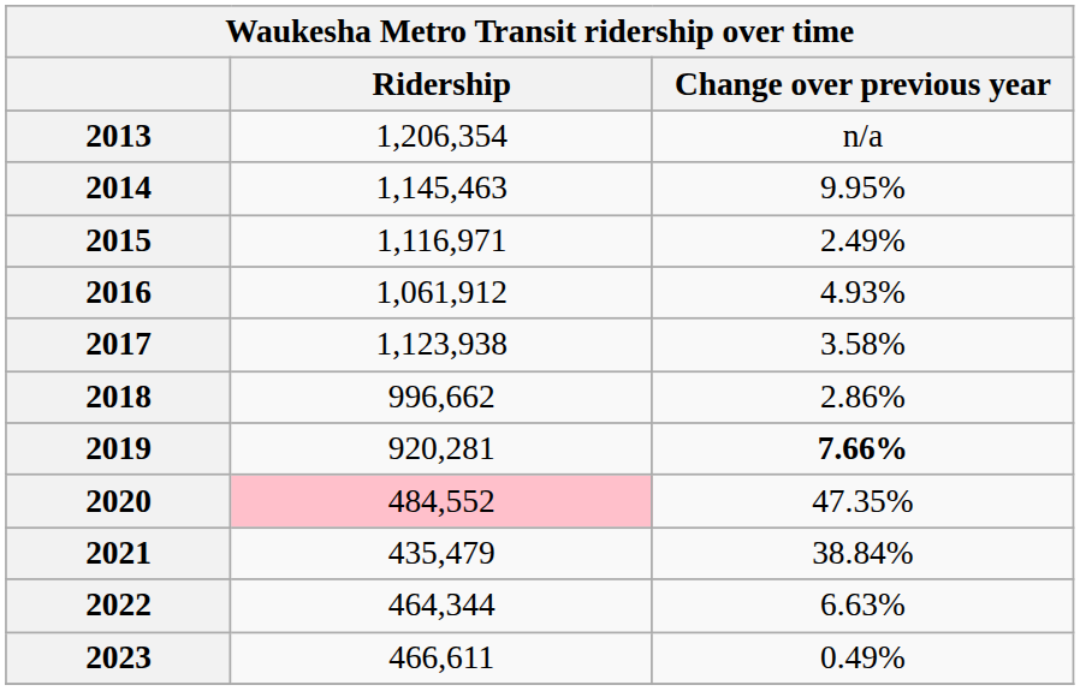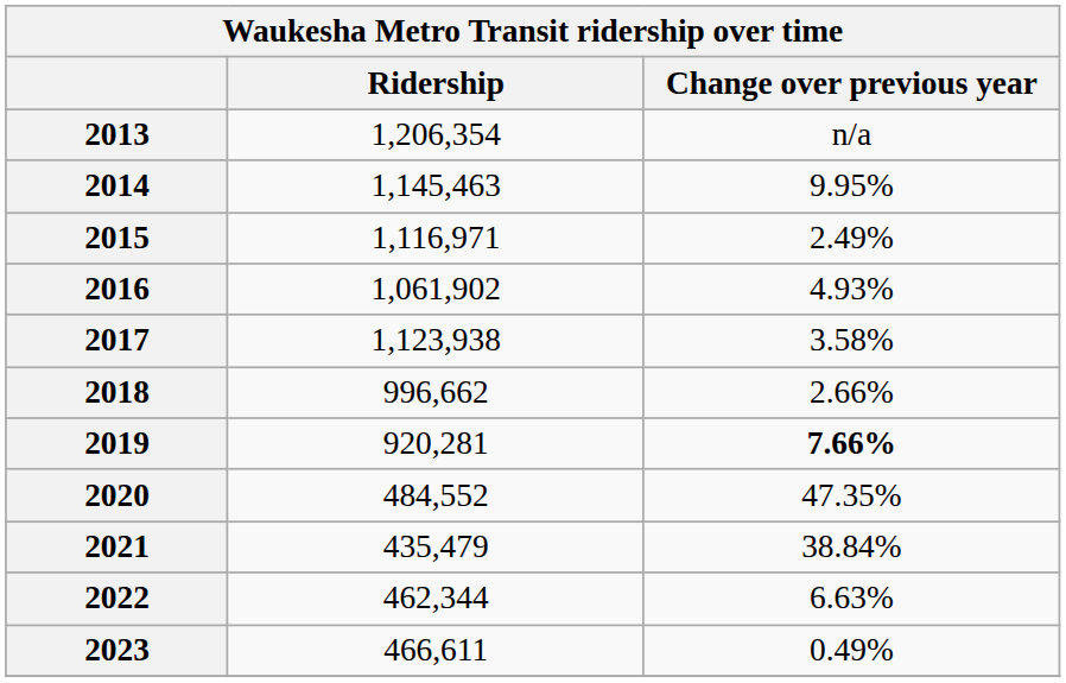 <table class="wikitable mw-collapsible mw-collapsed" style="text-align:center; width:520px; margin:auto;">
 <tr>
 <th colspan=3>Waukesha Metro Transit ridership over time</th>
 </tr>
 <tr>
 <th style="width:50px"></th>
 <th style="width:100px">Ridership</th>
 <th style="width:100px">Change over previous year</th>
 </tr>
 <tr>
 <th>2013</th>
 <td>1,206,354</td>
 <td>n/a</td>
 </tr>
 <tr>
 <th>2014</th>
 <td>1,145,463</td>
 <td>9.95%</td>
 </tr>
 <tr>
 <th>2015</th>
 <td>1,116,971</td>
 <td>2.49%</td>
 </tr>
 <tr>
 <th>2016</th>
-<td>1,061,912</td>
+<td>1,061,902</td>
 <td>4.93%</td>
 </tr>
 <tr>
 <th>2017</th>
 <td>1,123,938</td>
 <td>3.58%</td>
 </tr>
 <tr>
 <th>2018</th>
 <td>996,662</td>
-<td>2.86%</td>
+<td>2.66%</td>
 </tr>
 <tr>
 <th>2019</th>
 <td>920,281</td>
 <td><strong>7.66%</strong></td>
 </tr>
 <tr>
 <th>2020</th>
-<td style="background: pink;">484,552</td>
+<td>484,552</td>
 <td>47.35%</td>
 </tr>
 <tr>
 <th>2021</th>
 <td>435,479</td>
 <td>38.84%</td>
 </tr>
 <tr>
 <th>2022</th>
-<td>464,344</td>
+<td>462,344</td>
 <td>6.63%</td>
 </tr>
 <tr>
 <th>2023</th>
 <td>466,611</td>
 <td>0.49%</td>
 </tr>
 <tr>
 </tr>
 </table>
